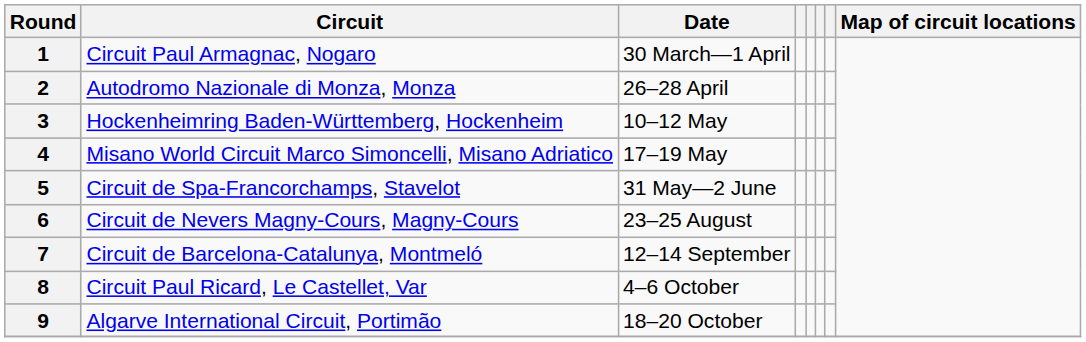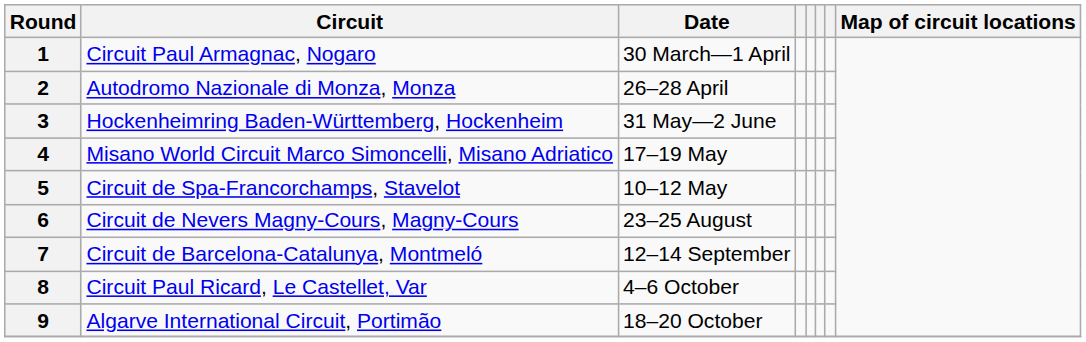 <table class="wikitable" style="font-size:85%;">
 <tr>
 <th>Round</th>
 <th>Circuit</th>
 <th>Date</th>
 <th></th>
 <th></th>
 <th></th>
 <th></th>
 <th>Map of circuit locations</th>
 </tr>
 <tr>
 <th>1</th>
 <td> <a href='#'>Circuit Paul Armagnac</a>, <a href='#'>Nogaro</a></td>
 <td>30 March—1 April</td>
 <td></td>
 <td></td>
 <td></td>
 <td></td>
 <td rowspan="9"><br></td>
 </tr>
 <tr>
 <th>2</th>
 <td> <a href='#'>Autodromo Nazionale di Monza</a>, <a href='#'>Monza</a></td>
 <td>26–28 April</td>
 <td></td>
 <td></td>
 <td></td>
 <td></td>
 </tr>
 <tr>
 <th>3</th>
 <td> <a href='#'>Hockenheimring Baden-Württemberg</a>, <a href='#'>Hockenheim</a></td>
-<td>10–12 May</td>
+<td>31 May—2 June</td>
 <td></td>
 <td></td>
 <td></td>
 <td></td>
 </tr>
 <tr>
 <th>4</th>
 <td> <a href='#'>Misano World Circuit Marco Simoncelli</a>, <a href='#'>Misano Adriatico</a></td>
 <td>17–19 May</td>
 <td></td>
 <td></td>
 <td></td>
 <td></td>
 </tr>
 <tr>
 <th>5</th>
 <td> <a href='#'>Circuit de Spa-Francorchamps</a>, <a href='#'>Stavelot</a></td>
-<td>31 May—2 June</td>
+<td>10–12 May</td>
 <td></td>
 <td></td>
 <td></td>
 <td></td>
 </tr>
 <tr>
 <th>6</th>
 <td> <a href='#'>Circuit de Nevers Magny-Cours</a>, <a href='#'>Magny-Cours</a></td>
 <td>23–25 August</td>
 <td></td>
 <td></td>
 <td></td>
 <td></td>
 </tr>
 <tr>
 <th>7</th>
 <td> <a href='#'>Circuit de Barcelona-Catalunya</a>, <a href='#'>Montmeló</a></td>
 <td>12–14 September</td>
 <td></td>
 <td></td>
 <td></td>
 <td></td>
 </tr>
 <tr>
 <th>8</th>
 <td> <a href='#'>Circuit Paul Ricard</a>, <a href='#'>Le Castellet, Var</a></td>
 <td>4–6 October</td>
 <td></td>
 <td></td>
 <td></td>
 <td></td>
 </tr>
 <tr>
 <th>9</th>
 <td> <a href='#'>Algarve International Circuit</a>, <a href='#'>Portimão</a></td>
 <td>18–20 October</td>
 <td></td>
 <td></td>
 <td></td>
 <td></td>
 </tr>
 <tr>
 </tr>
 </table>
